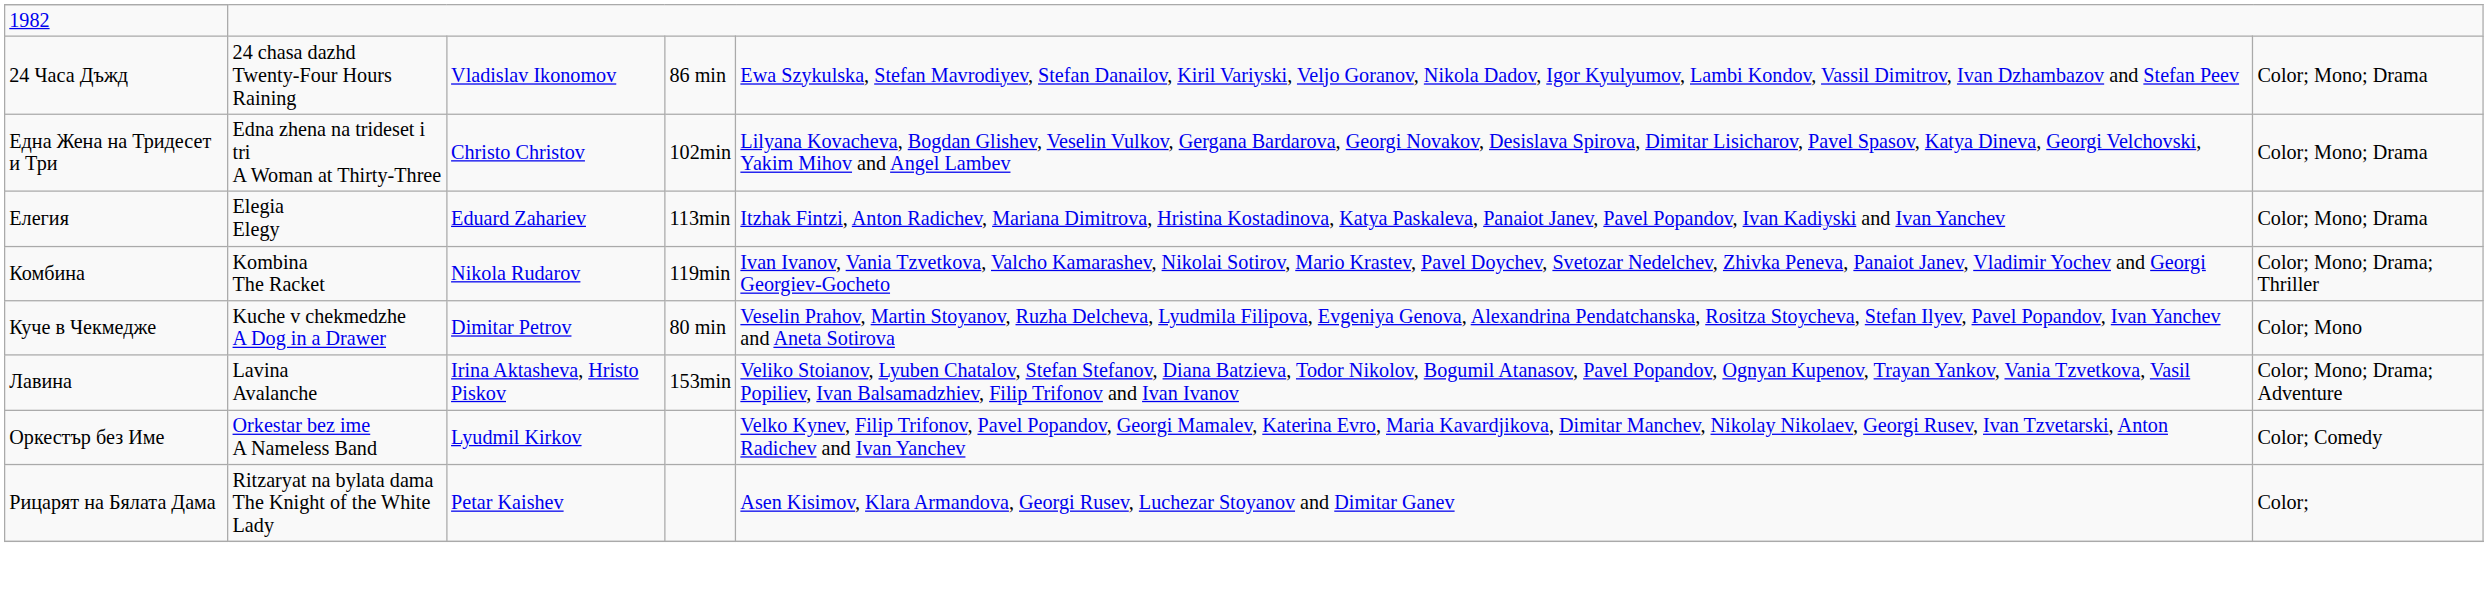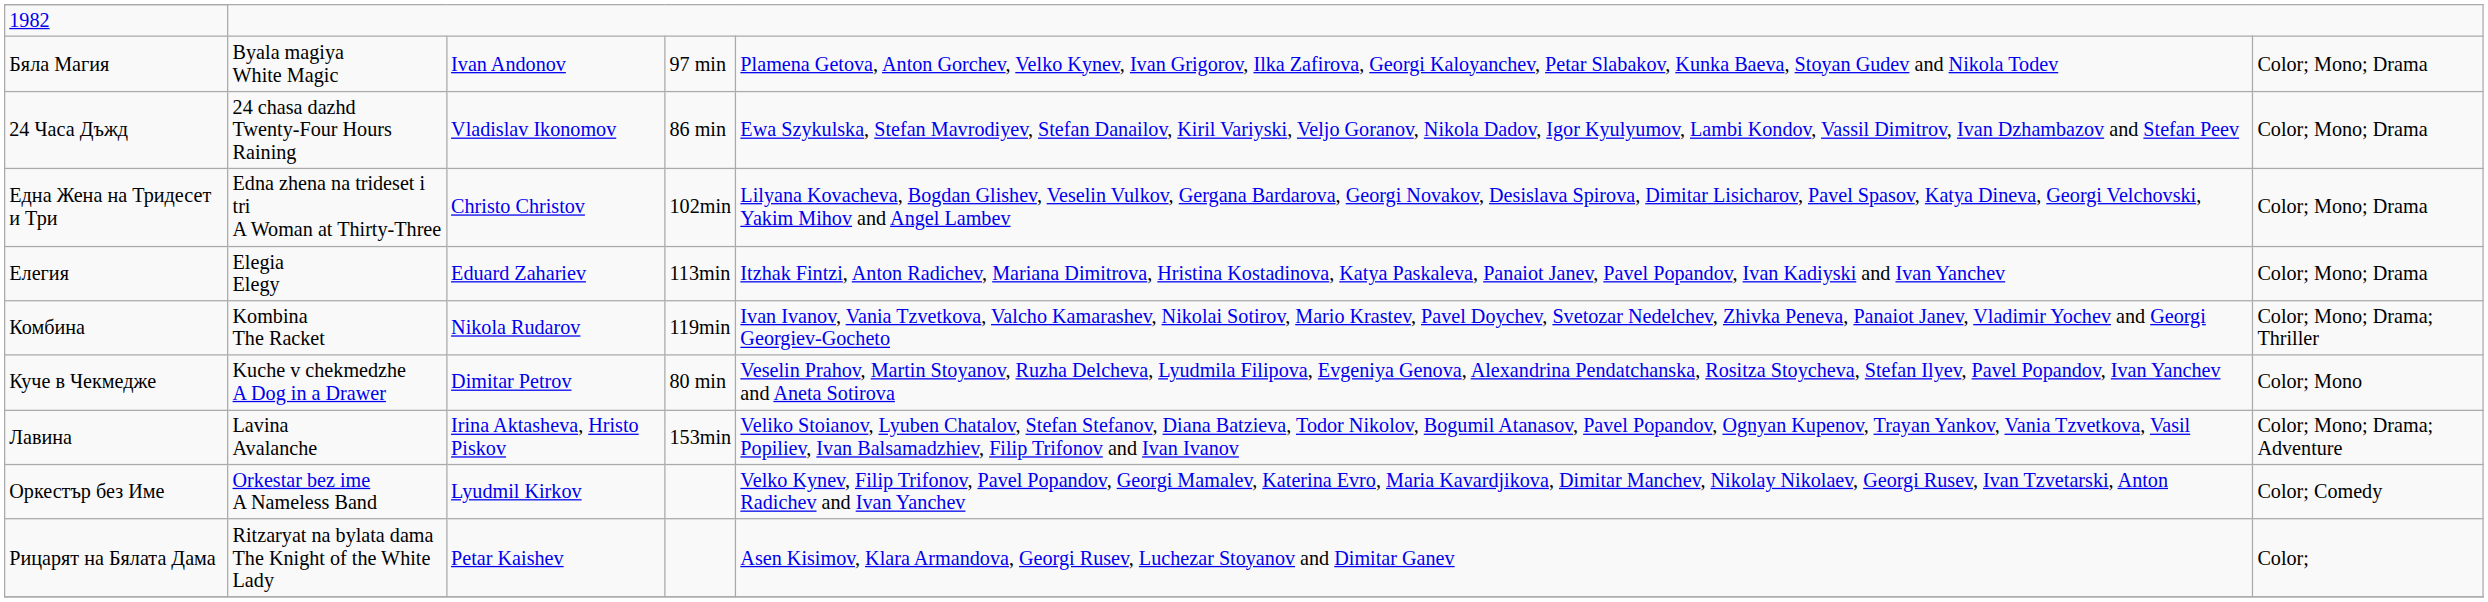 <table class="wikitable">
 <tr>
 </tr>
 <tr>
 <td><a href='#'>1982</a></td>
+</tr>
+<tr>
+<td>Бяла Магия</td>
+<td>Byala magiya<br>White Magic</td>
+<td><a href='#'>Ivan Andonov</a></td>
+<td>97 min</td>
+<td><a href='#'>Plamena Getova</a>, <a href='#'>Anton Gorchev</a>, <a href='#'>Velko Kynev</a>, <a href='#'>Ivan Grigorov</a>, <a href='#'>Ilka Zafirova</a>, <a href='#'>Georgi Kaloyanchev</a>, <a href='#'>Petar Slabakov</a>, <a href='#'>Kunka Baeva</a>, <a href='#'>Stoyan Gudev</a> and <a href='#'>Nikola Todev</a></td>
+<td>Color; Mono; Drama</td>
 </tr>
 <tr>
 <td>24 Часа Дъжд</td>
 <td>24 chasa dazhd<br>Twenty-Four Hours Raining</td>
 <td><a href='#'>Vladislav Ikonomov</a></td>
 <td>86 min</td>
 <td><a href='#'>Ewa Szykulska</a>, <a href='#'>Stefan Mavrodiyev</a>, <a href='#'>Stefan Danailov</a>, <a href='#'>Kiril Variyski</a>, <a href='#'>Veljo Goranov</a>, <a href='#'>Nikola Dadov</a>, <a href='#'>Igor Kyulyumov</a>, <a href='#'>Lambi Kondov</a>, <a href='#'>Vassil Dimitrov</a>, <a href='#'>Ivan Dzhambazov</a> and <a href='#'>Stefan Peev</a></td>
 <td>Color; Mono; Drama</td>
 </tr>
 <tr>
 <td>Една Жена на Тридесет и Три</td>
 <td>Edna zhena na trideset i tri<br>A Woman at Thirty-Three</td>
 <td><a href='#'>Christo Christov</a></td>
 <td>102min</td>
 <td><a href='#'>Lilyana Kovacheva</a>, <a href='#'>Bogdan Glishev</a>, <a href='#'>Veselin Vulkov</a>, <a href='#'>Gergana Bardarova</a>, <a href='#'>Georgi Novakov</a>, <a href='#'>Desislava Spirova</a>, <a href='#'>Dimitar Lisicharov</a>, <a href='#'>Pavel Spasov</a>, <a href='#'>Katya Dineva</a>, <a href='#'>Georgi Velchovski</a>, <a href='#'>Yakim Mihov</a> and <a href='#'>Angel Lambev</a></td>
 <td>Color; Mono; Drama</td>
 </tr>
 <tr>
 <td>Елегия</td>
 <td>Elegia<br>Elegy</td>
 <td><a href='#'>Eduard Zahariev</a></td>
 <td>113min</td>
 <td><a href='#'>Itzhak Fintzi</a>, <a href='#'>Anton Radichev</a>, <a href='#'>Mariana Dimitrova</a>, <a href='#'>Hristina Kostadinova</a>, <a href='#'>Katya Paskaleva</a>, <a href='#'>Panaiot Janev</a>, <a href='#'>Pavel Popandov</a>, <a href='#'>Ivan Kadiyski</a> and <a href='#'>Ivan Yanchev</a></td>
 <td>Color; Mono; Drama</td>
 </tr>
 <tr>
 <td>Комбина</td>
 <td>Kombina<br>The Racket</td>
 <td><a href='#'>Nikola Rudarov</a></td>
 <td>119min</td>
 <td><a href='#'>Ivan Ivanov</a>, <a href='#'>Vania Tzvetkova</a>, <a href='#'>Valcho Kamarashev</a>, <a href='#'>Nikolai Sotirov</a>, <a href='#'>Mario Krastev</a>, <a href='#'>Pavel Doychev</a>, <a href='#'>Svetozar Nedelchev</a>, <a href='#'>Zhivka Peneva</a>, <a href='#'>Panaiot Janev</a>, <a href='#'>Vladimir Yochev</a> and <a href='#'>Georgi Georgiev-Gocheto</a></td>
 <td>Color; Mono; Drama; Thriller</td>
 </tr>
 <tr>
 <td>Куче в Чекмедже</td>
 <td>Kuche v chekmedzhe<br><a href='#'>A Dog in a Drawer</a></td>
 <td><a href='#'>Dimitar Petrov</a></td>
 <td>80 min</td>
 <td><a href='#'>Veselin Prahov</a>, <a href='#'>Martin Stoyanov</a>, <a href='#'>Ruzha Delcheva</a>, <a href='#'>Lyudmila Filipova</a>, <a href='#'>Evgeniya Genova</a>, <a href='#'>Alexandrina Pendatchanska</a>, <a href='#'>Rositza Stoycheva</a>, <a href='#'>Stefan Ilyev</a>, <a href='#'>Pavel Popandov</a>, <a href='#'>Ivan Yanchev</a> and <a href='#'>Aneta Sotirova</a></td>
 <td>Color; Mono</td>
 </tr>
 <tr>
 <td>Лавина</td>
 <td>Lavina<br>Avalanche</td>
 <td><a href='#'>Irina Aktasheva</a>, <a href='#'>Hristo Piskov</a></td>
 <td>153min</td>
 <td><a href='#'>Veliko Stoianov</a>, <a href='#'>Lyuben Chatalov</a>, <a href='#'>Stefan Stefanov</a>, <a href='#'>Diana Batzieva</a>, <a href='#'>Todor Nikolov</a>, <a href='#'>Bogumil Atanasov</a>, <a href='#'>Pavel Popandov</a>, <a href='#'>Ognyan Kupenov</a>, <a href='#'>Trayan Yankov</a>, <a href='#'>Vania Tzvetkova</a>, <a href='#'>Vasil Popiliev</a>, <a href='#'>Ivan Balsamadzhiev</a>, <a href='#'>Filip Trifonov</a> and <a href='#'>Ivan Ivanov</a></td>
 <td>Color; Mono; Drama; Adventure</td>
 </tr>
 <tr>
 <td>Оркестър без Име</td>
 <td><a href='#'>Orkestar bez ime</a><br>A Nameless Band</td>
 <td><a href='#'>Lyudmil Kirkov</a></td>
 <td></td>
 <td><a href='#'>Velko Kynev</a>, <a href='#'>Filip Trifonov</a>, <a href='#'>Pavel Popandov</a>, <a href='#'>Georgi Mamalev</a>, <a href='#'>Katerina Evro</a>, <a href='#'>Maria Kavardjikova</a>, <a href='#'>Dimitar Manchev</a>, <a href='#'>Nikolay Nikolaev</a>, <a href='#'>Georgi Rusev</a>, <a href='#'>Ivan Tzvetarski</a>, <a href='#'>Anton Radichev</a> and <a href='#'>Ivan Yanchev</a></td>
 <td>Color; Comedy</td>
 </tr>
 <tr>
 <td>Рицарят на Бялата Дама</td>
 <td>Ritzaryat na bylata dama<br>The Knight of the White Lady</td>
 <td><a href='#'>Petar Kaishev</a></td>
 <td></td>
 <td><a href='#'>Asen Kisimov</a>, <a href='#'>Klara Armandova</a>, <a href='#'>Georgi Rusev</a>, <a href='#'>Luchezar Stoyanov</a> and <a href='#'>Dimitar Ganev</a></td>
 <td>Color;</td>
 </tr>
 <tr>
 </tr>
 </table>
